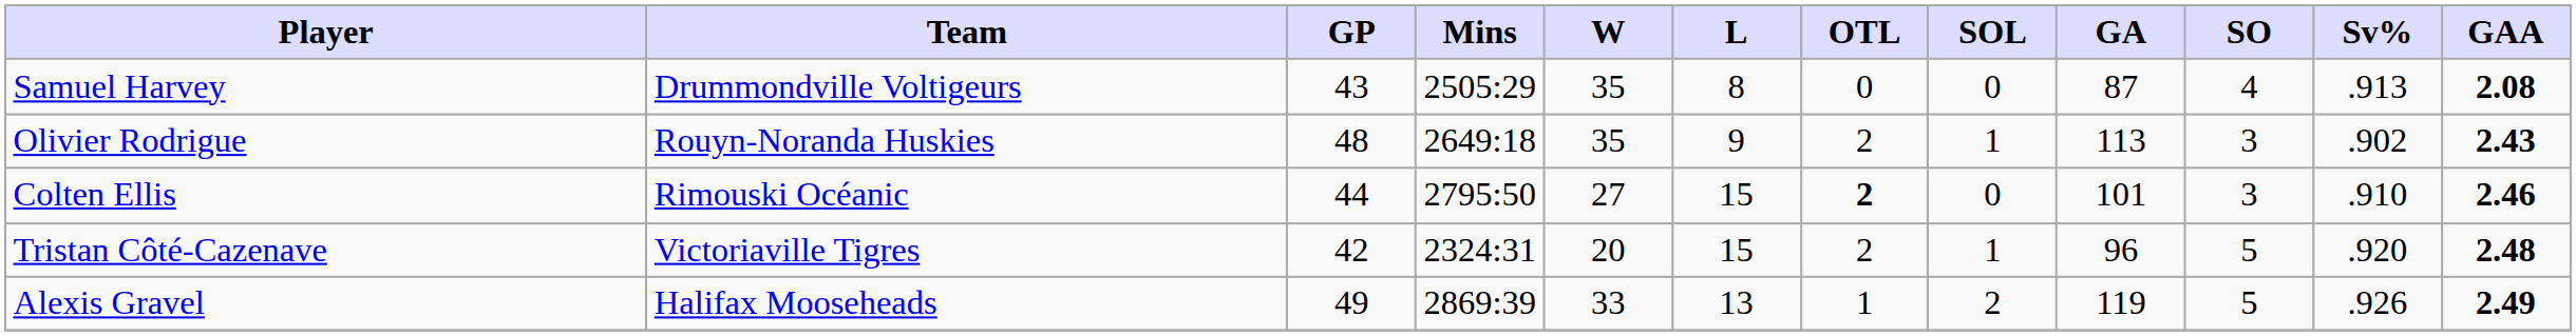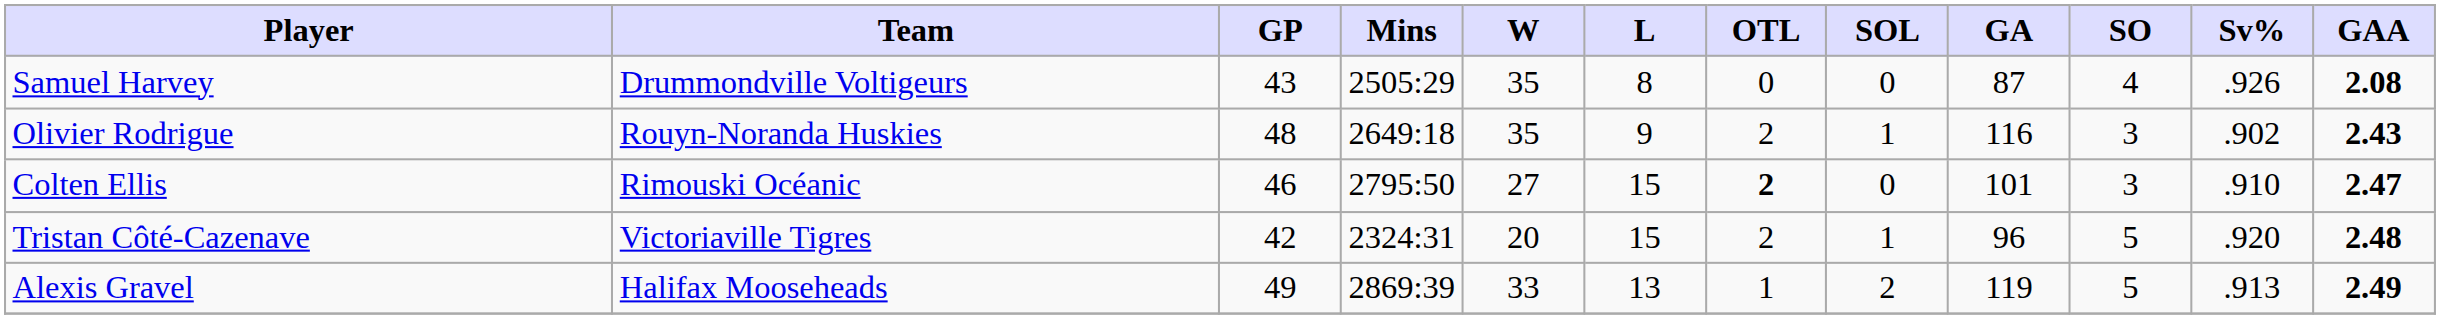 <table class="wikitable" style="text-align:center">
 <tr>
 <th style="background:#ddf; width:25%;">Player</th>
 <th style="background:#ddf; width:25%;">Team</th>
 <th style="background:#ddf; width:5%;">GP</th>
 <th style="background:#ddf; width:5%;">Mins</th>
 <th style="background:#ddf; width:5%;">W</th>
 <th style="background:#ddf; width:5%;">L</th>
 <th style="background:#ddf; width:5%;">OTL</th>
 <th style="background:#ddf; width:5%;">SOL</th>
 <th style="background:#ddf; width:5%;">GA</th>
 <th style="background:#ddf; width:5%;">SO</th>
 <th style="background:#ddf; width:5%;">Sv%</th>
 <th style="background:#ddf; width:5%;">GAA</th>
 </tr>
 <tr>
 <td align=left><a href='#'>Samuel Harvey</a></td>
 <td align=left><a href='#'>Drummondville Voltigeurs</a></td>
 <td>43</td>
 <td>2505:29</td>
 <td>35</td>
 <td>8</td>
 <td>0</td>
 <td>0</td>
 <td>87</td>
 <td>4</td>
-<td>.913</td>
+<td>.926</td>
 <td><strong>2.08</strong></td>
 </tr>
 <tr>
 <td align=left><a href='#'>Olivier Rodrigue</a></td>
 <td align=left><a href='#'>Rouyn-Noranda Huskies</a></td>
 <td>48</td>
 <td>2649:18</td>
 <td>35</td>
 <td>9</td>
 <td>2</td>
 <td>1</td>
-<td>113</td>
+<td>116</td>
 <td>3</td>
 <td>.902</td>
 <td><strong>2.43</strong></td>
 </tr>
 <tr>
 <td align=left><a href='#'>Colten Ellis</a></td>
 <td align=left><a href='#'>Rimouski Océanic</a></td>
-<td>44</td>
+<td>46</td>
 <td>2795:50</td>
 <td>27</td>
 <td>15</td>
 <td><strong>2</strong></td>
 <td>0</td>
 <td>101</td>
 <td>3</td>
 <td>.910</td>
-<td><strong>2.46</strong></td>
+<td><strong>2.47</strong></td>
 </tr>
 <tr>
 <td align=left><a href='#'>Tristan Côté-Cazenave</a></td>
 <td align=left><a href='#'>Victoriaville Tigres</a></td>
 <td>42</td>
 <td>2324:31</td>
 <td>20</td>
 <td>15</td>
 <td>2</td>
 <td>1</td>
 <td>96</td>
 <td>5</td>
 <td>.920</td>
 <td><strong>2.48</strong></td>
 </tr>
 <tr>
 <td align=left><a href='#'>Alexis Gravel</a></td>
 <td align=left><a href='#'>Halifax Mooseheads</a></td>
 <td>49</td>
 <td>2869:39</td>
 <td>33</td>
 <td>13</td>
 <td>1</td>
 <td>2</td>
 <td>119</td>
 <td>5</td>
-<td>.926</td>
+<td>.913</td>
 <td><strong>2.49</strong></td>
 </tr>
 <tr>
 </tr>
 </table>
